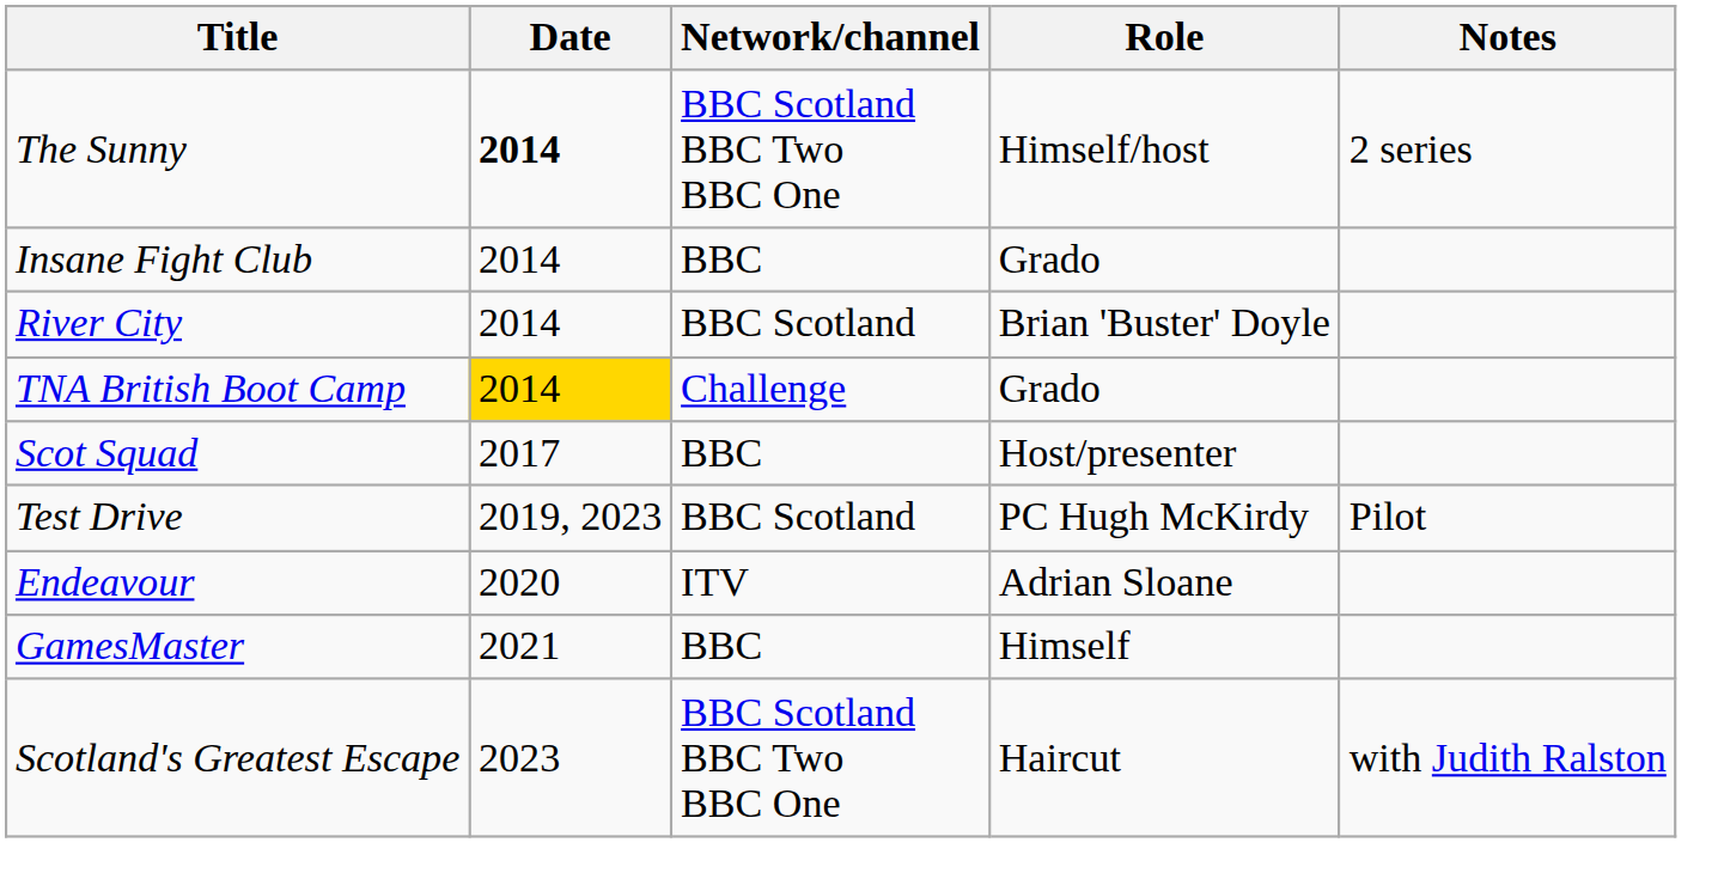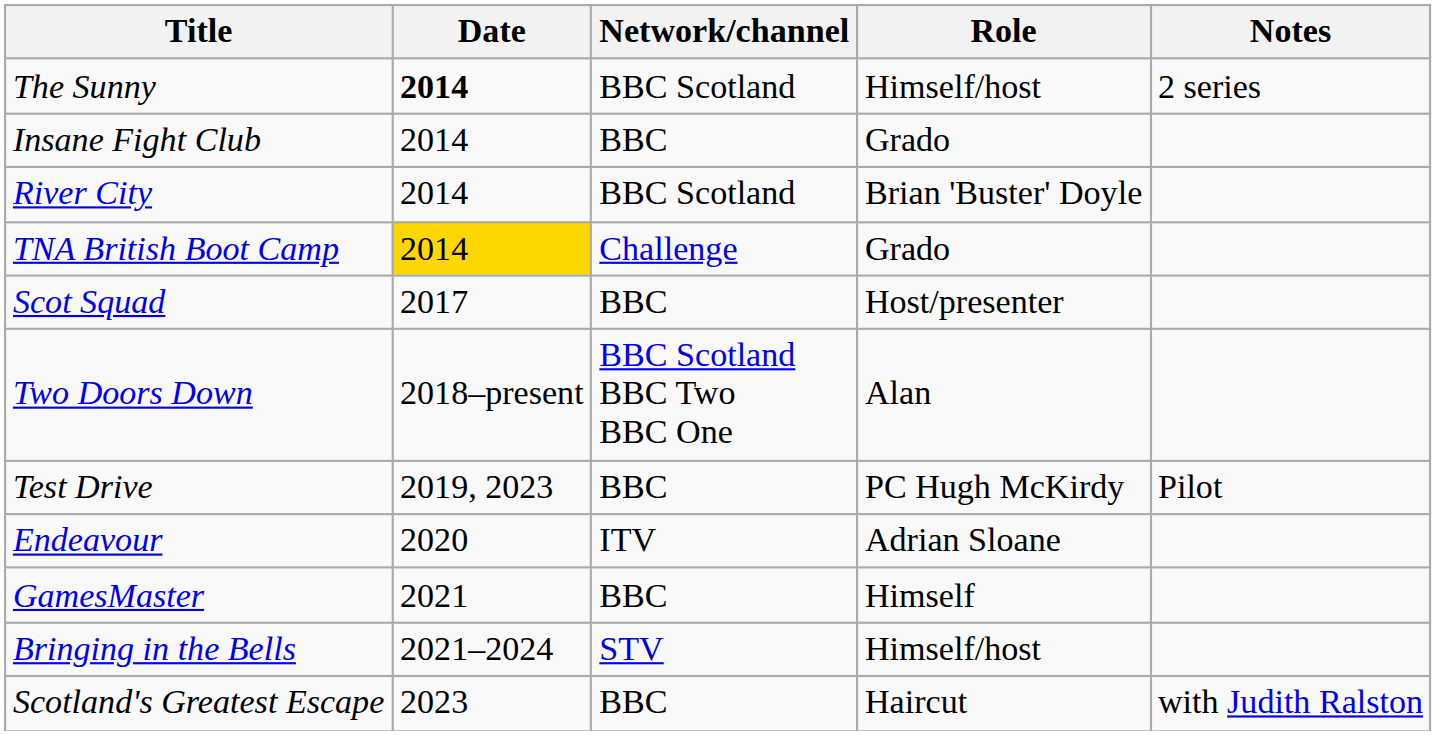 <table class="wikitable sortable">
 <tr>
 <th>Title</th>
 <th>Date</th>
 <th>Network/channel</th>
 <th>Role</th>
 <th>Notes</th>
 </tr>
 <tr>
 <td><em>The Sunny</em></td>
 <td><strong>2014</strong></td>
-<td><a href='#'>BBC Scotland</a> <br> BBC Two <br> BBC One</td>
+<td>BBC Scotland</td>
 <td>Himself/host</td>
 <td>2 series</td>
 </tr>
 <tr>
 <td><em>Insane Fight Club</em></td>
 <td>2014</td>
 <td>BBC</td>
 <td>Grado</td>
 <td></td>
 </tr>
 <tr>
 <td><em><a href='#'>River City</a></em></td>
 <td>2014</td>
 <td>BBC Scotland</td>
 <td>Brian 'Buster' Doyle</td>
 <td></td>
 </tr>
 <tr>
 <td><em><a href='#'>TNA British Boot Camp</a></em></td>
 <td style="background: gold;">2014</td>
 <td><a href='#'>Challenge</a></td>
 <td>Grado</td>
 <td></td>
 </tr>
 <tr>
 <td><em><a href='#'>Scot Squad</a></em></td>
 <td>2017</td>
 <td>BBC</td>
 <td>Host/presenter</td>
 <td></td>
 </tr>
 <tr>
+<td><em><a href='#'>Two Doors Down</a></em></td>
+<td>2018–present</td>
+<td><a href='#'>BBC Scotland</a> <br> BBC Two <br> BBC One</td>
+<td>Alan</td>
+<td></td>
+</tr>
+<tr>
 <td><em>Test Drive</em></td>
 <td>2019, 2023</td>
-<td>BBC Scotland</td>
+<td>BBC</td>
 <td>PC Hugh McKirdy</td>
 <td>Pilot</td>
 </tr>
 <tr>
 <td><em><a href='#'>Endeavour</a></em></td>
 <td>2020</td>
 <td>ITV</td>
 <td>Adrian Sloane</td>
 <td></td>
 </tr>
 <tr>
 <td><em><a href='#'>GamesMaster</a></em></td>
 <td>2021</td>
 <td>BBC</td>
 <td>Himself</td>
 <td></td>
 </tr>
 <tr>
+<td><em><a href='#'>Bringing in the Bells</a></em></td>
+<td>2021–2024</td>
+<td><a href='#'>STV</a></td>
+<td>Himself/host</td>
+<td></td>
+</tr>
+<tr>
 <td><em>Scotland's Greatest Escape</em></td>
 <td>2023</td>
-<td><a href='#'>BBC Scotland</a> <br> BBC Two <br> BBC One</td>
+<td>BBC</td>
 <td>Haircut</td>
 <td>with <a href='#'>Judith Ralston</a></td>
 </tr>
 </table>
